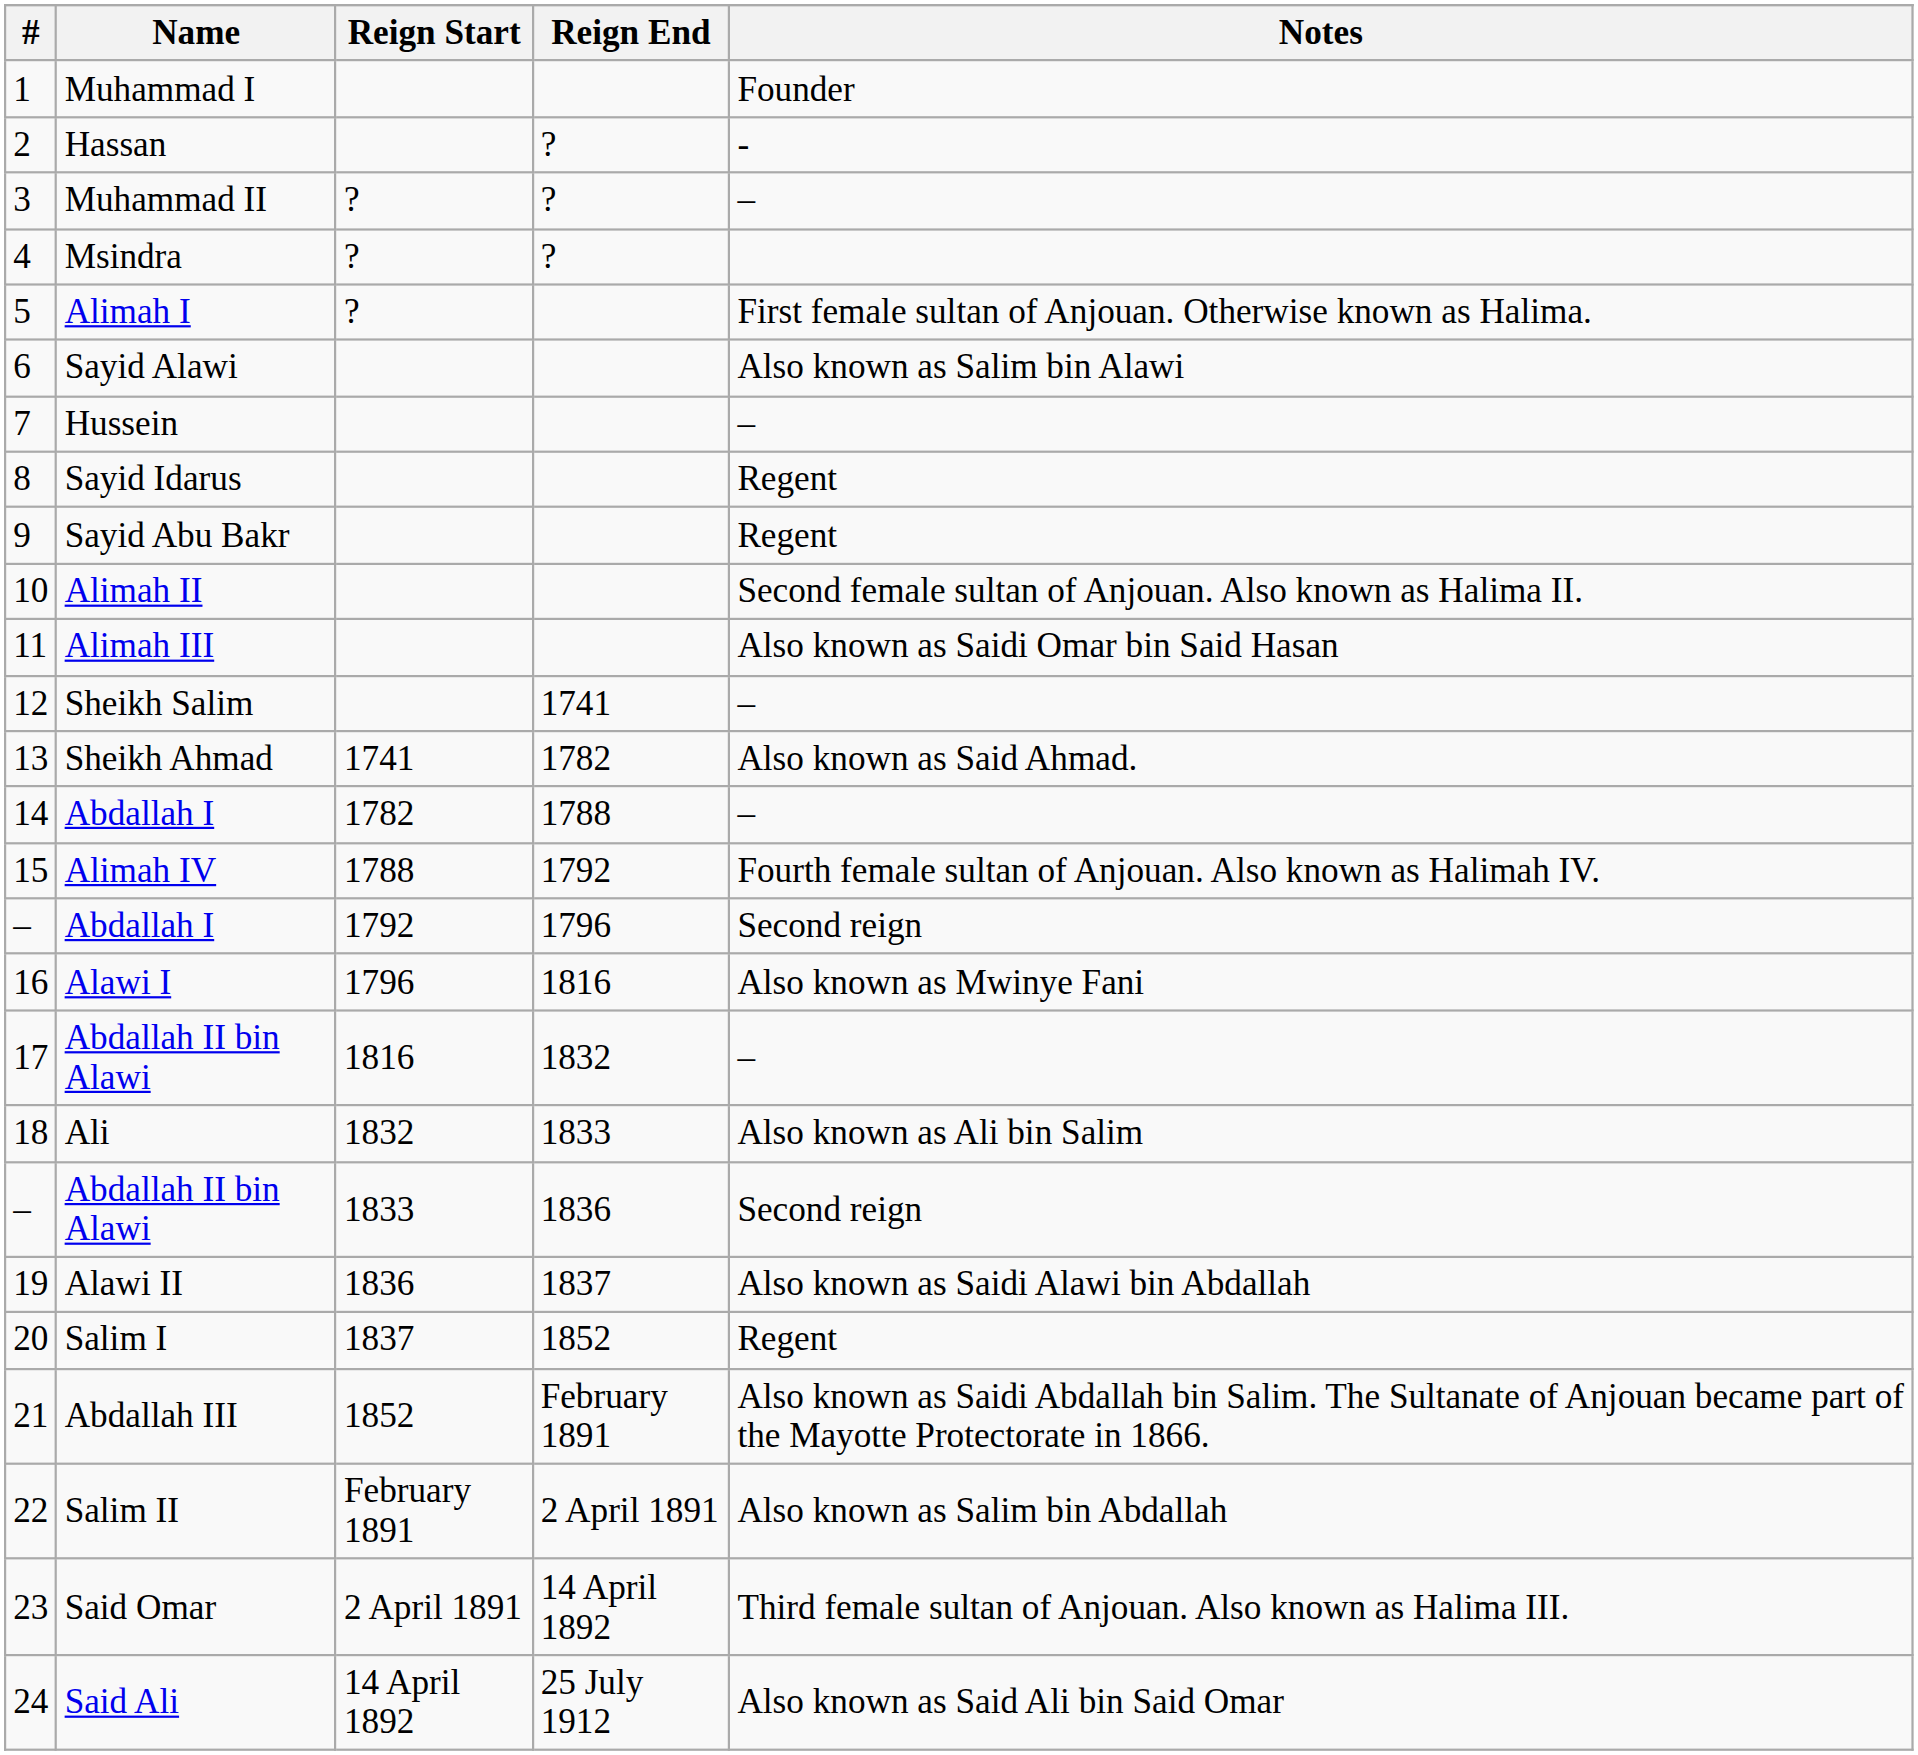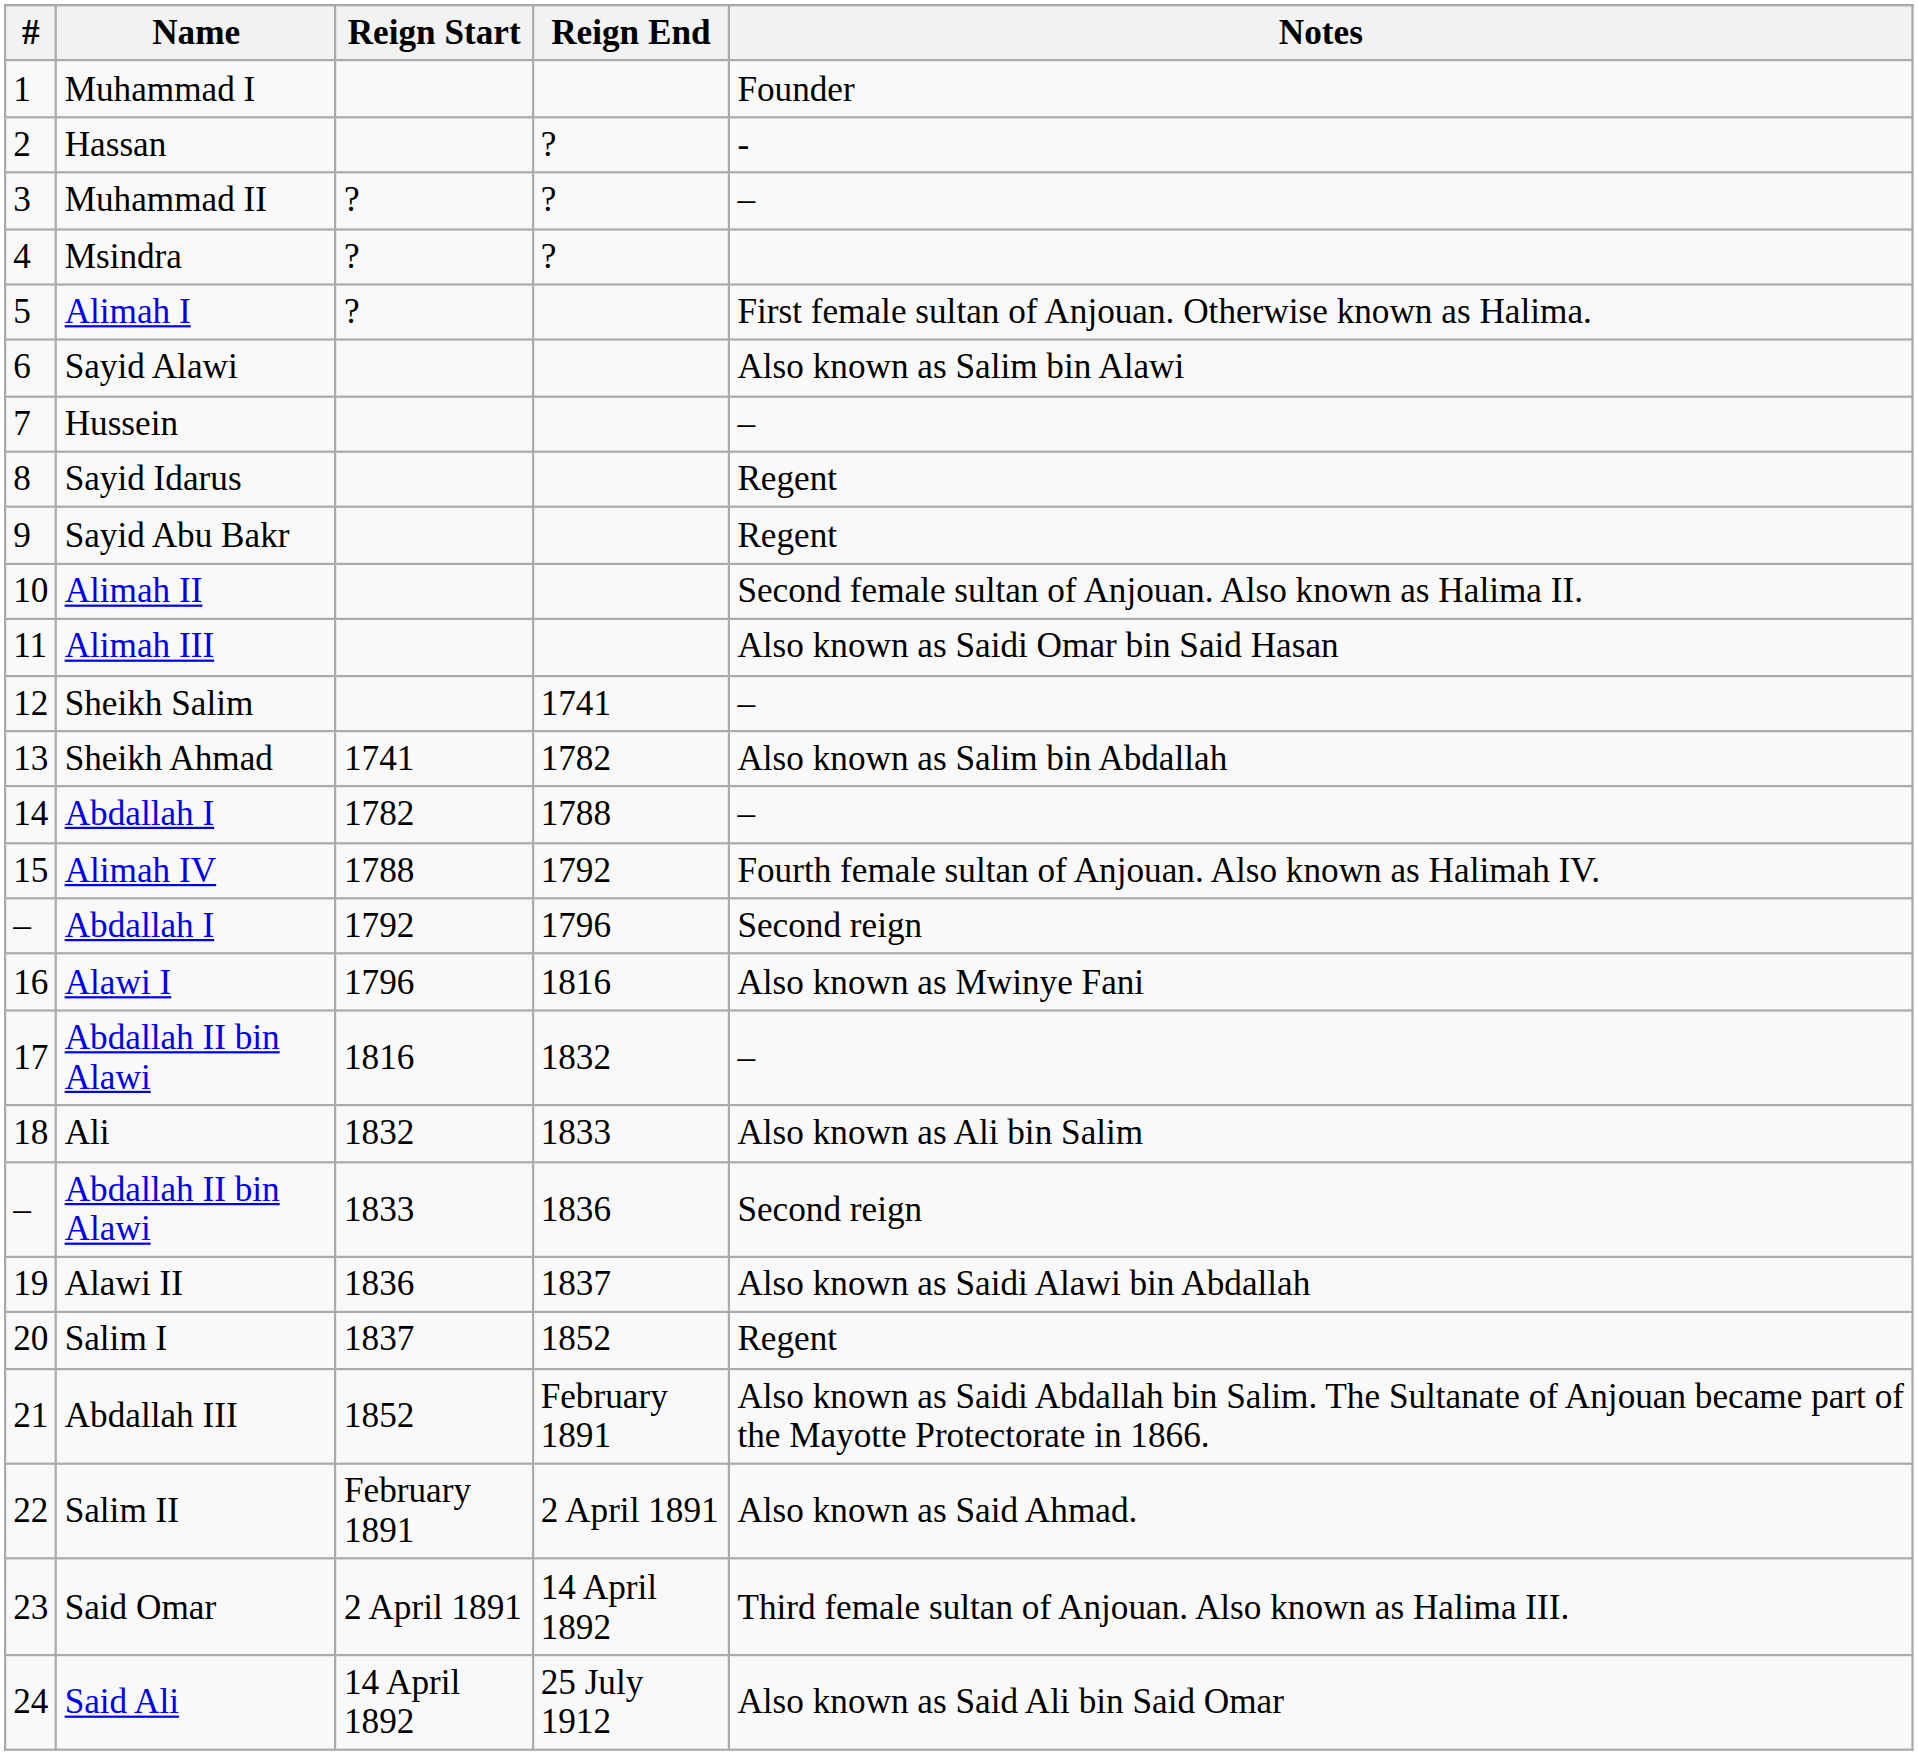 <table class="wikitable">
 <tr style="background:#cccccc">
 </tr>
 <tr>
 <th>#</th>
 <th>Name</th>
 <th>Reign Start</th>
 <th>Reign End</th>
 <th>Notes</th>
 </tr>
 <tr>
 <td>1</td>
 <td>Muhammad I</td>
 <td></td>
 <td></td>
 <td>Founder</td>
 </tr>
 <tr>
 <td>2</td>
 <td>Hassan</td>
 <td></td>
 <td>?</td>
 <td>-</td>
 </tr>
 <tr>
 <td>3</td>
 <td>Muhammad II</td>
 <td>?</td>
 <td>?</td>
 <td>–</td>
 </tr>
 <tr>
 <td>4</td>
 <td>Msindra</td>
 <td>?</td>
 <td>?</td>
 </tr>
 <tr>
 <td>5</td>
 <td><a href='#'>Alimah I</a></td>
 <td>?</td>
 <td></td>
 <td>First female sultan of Anjouan. Otherwise known as Halima.</td>
 </tr>
 <tr>
 <td>6</td>
 <td>Sayid Alawi</td>
 <td></td>
 <td></td>
 <td>Also known as Salim bin Alawi</td>
 </tr>
 <tr>
 <td>7</td>
 <td>Hussein</td>
 <td></td>
 <td></td>
 <td>–</td>
 </tr>
 <tr>
 <td>8</td>
 <td>Sayid Idarus</td>
 <td></td>
 <td></td>
 <td>Regent</td>
 </tr>
 <tr>
 <td>9</td>
 <td>Sayid Abu Bakr</td>
 <td></td>
 <td></td>
 <td>Regent</td>
 </tr>
 <tr>
 <td>10</td>
 <td><a href='#'>Alimah II</a></td>
 <td></td>
 <td></td>
 <td>Second female sultan of Anjouan. Also known as Halima II.</td>
 </tr>
 <tr>
 <td>11</td>
 <td><a href='#'>Alimah III</a></td>
 <td></td>
 <td></td>
 <td>Also known as Saidi Omar bin Said Hasan</td>
 </tr>
 <tr>
 <td>12</td>
 <td>Sheikh Salim</td>
 <td></td>
 <td>1741</td>
 <td>–</td>
 </tr>
 <tr>
 <td>13</td>
 <td>Sheikh Ahmad</td>
 <td>1741</td>
 <td>1782</td>
-<td>Also known as Said Ahmad.</td>
+<td>Also known as Salim bin Abdallah</td>
 </tr>
 <tr>
 <td>14</td>
 <td><a href='#'>Abdallah I</a></td>
 <td>1782</td>
 <td>1788</td>
 <td>–</td>
 </tr>
 <tr>
 <td>15</td>
 <td><a href='#'>Alimah IV</a></td>
 <td>1788</td>
 <td>1792</td>
 <td>Fourth female sultan of Anjouan. Also known as Halimah IV.</td>
 </tr>
 <tr>
 <td>–</td>
 <td><a href='#'>Abdallah I</a></td>
 <td>1792</td>
 <td>1796</td>
 <td>Second reign</td>
 </tr>
 <tr>
 <td>16</td>
 <td><a href='#'>Alawi I</a></td>
 <td>1796</td>
 <td>1816</td>
 <td>Also known as Mwinye Fani</td>
 </tr>
 <tr>
 <td>17</td>
 <td><a href='#'>Abdallah II bin Alawi</a></td>
 <td>1816</td>
 <td>1832</td>
 <td>–</td>
 </tr>
 <tr>
 <td>18</td>
 <td>Ali</td>
 <td>1832</td>
 <td>1833</td>
 <td>Also known as Ali bin Salim</td>
 </tr>
 <tr>
 <td>–</td>
 <td><a href='#'>Abdallah II bin Alawi</a></td>
 <td>1833</td>
 <td>1836</td>
 <td>Second reign</td>
 </tr>
 <tr>
 <td>19</td>
 <td>Alawi II</td>
 <td>1836</td>
 <td>1837</td>
 <td>Also known as Saidi Alawi bin Abdallah</td>
 </tr>
 <tr>
 <td>20</td>
 <td>Salim I</td>
 <td>1837</td>
 <td>1852</td>
 <td>Regent</td>
 </tr>
 <tr>
 <td>21</td>
 <td>Abdallah III</td>
 <td>1852</td>
 <td>February 1891</td>
 <td>Also known as Saidi Abdallah bin Salim. The Sultanate of Anjouan became part of the Mayotte Protectorate in 1866.</td>
 </tr>
 <tr>
 <td>22</td>
 <td>Salim II</td>
 <td>February 1891</td>
 <td>2 April 1891</td>
-<td>Also known as Salim bin Abdallah</td>
+<td>Also known as Said Ahmad.</td>
 </tr>
 <tr>
 <td>23</td>
 <td>Said Omar</td>
 <td>2 April 1891</td>
 <td>14 April 1892</td>
 <td>Third female sultan of Anjouan. Also known as Halima III.</td>
 </tr>
 <tr>
 <td>24</td>
 <td><a href='#'>Said Ali</a></td>
 <td>14 April 1892</td>
 <td>25 July 1912</td>
 <td>Also known as Said Ali bin Said Omar</td>
 </tr>
 </table>
